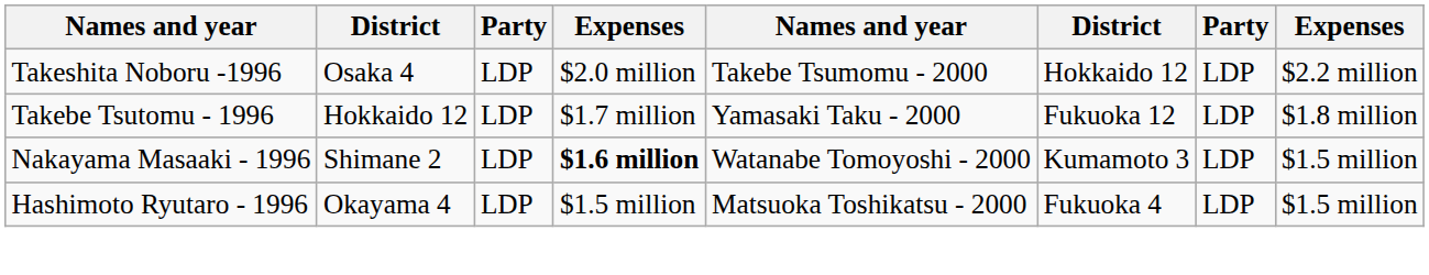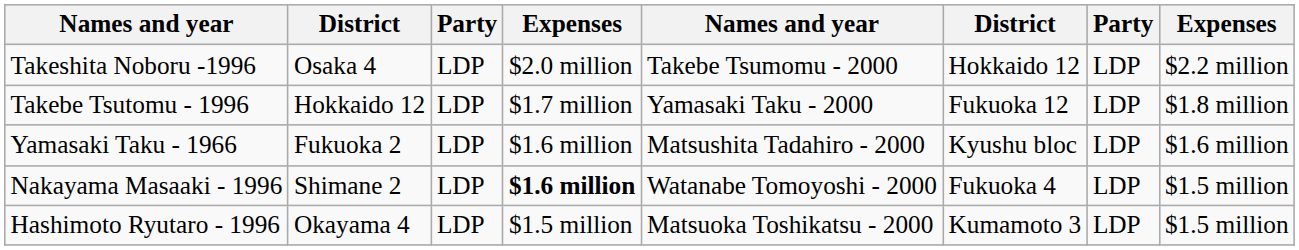 <table class="wikitable">
 <tr>
 <th>Names and year</th>
 <th>District</th>
 <th>Party</th>
 <th>Expenses</th>
 <th>Names and year</th>
 <th>District</th>
 <th>Party</th>
 <th>Expenses</th>
 </tr>
 <tr>
 <td>Takeshita Noboru -1996</td>
 <td>Osaka 4</td>
 <td>LDP</td>
 <td>$2.0 million</td>
 <td>Takebe Tsumomu - 2000</td>
 <td>Hokkaido 12</td>
 <td>LDP</td>
 <td>$2.2 million</td>
 </tr>
 <tr>
 <td>Takebe Tsutomu - 1996</td>
 <td>Hokkaido 12</td>
 <td>LDP</td>
 <td>$1.7 million</td>
 <td>Yamasaki Taku - 2000</td>
 <td>Fukuoka 12</td>
 <td>LDP</td>
 <td>$1.8 million</td>
 </tr>
 <tr>
+<td>Yamasaki Taku - 1966</td>
+<td>Fukuoka 2</td>
+<td>LDP</td>
+<td>$1.6 million</td>
+<td>Matsushita Tadahiro - 2000</td>
+<td>Kyushu bloc</td>
+<td>LDP</td>
+<td>$1.6 million</td>
+</tr>
+<tr>
 <td>Nakayama Masaaki - 1996</td>
 <td>Shimane 2</td>
 <td>LDP</td>
 <td><strong>$1.6 million</strong></td>
 <td>Watanabe Tomoyoshi - 2000</td>
-<td>Kumamoto 3</td>
+<td>Fukuoka 4</td>
 <td>LDP</td>
 <td>$1.5 million</td>
 </tr>
 <tr>
 <td>Hashimoto Ryutaro - 1996</td>
 <td>Okayama 4</td>
 <td>LDP</td>
 <td>$1.5 million</td>
 <td>Matsuoka Toshikatsu - 2000</td>
-<td>Fukuoka 4</td>
+<td>Kumamoto 3</td>
 <td>LDP</td>
 <td>$1.5 million</td>
 </tr>
 </table>
